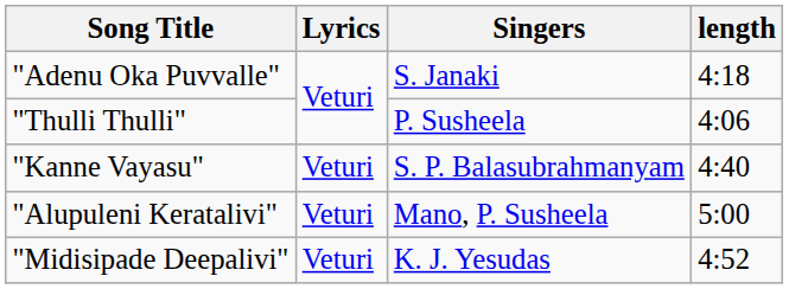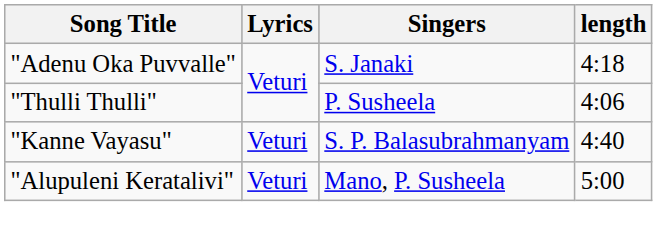 <table class="wikitable">
 <tr>
 <th>Song Title</th>
 <th>Lyrics</th>
 <th>Singers</th>
 <th>length</th>
 </tr>
 <tr>
 <td>"Adenu Oka Puvvalle"</td>
 <td rowspan="2"><a href='#'>Veturi</a></td>
 <td><a href='#'>S. Janaki</a></td>
 <td>4:18</td>
 </tr>
 <tr>
 <td>"Thulli Thulli"</td>
 <td><a href='#'>P. Susheela</a></td>
 <td>4:06</td>
 </tr>
 <tr>
 <td>"Kanne Vayasu"</td>
 <td><a href='#'>Veturi</a></td>
 <td><a href='#'>S. P. Balasubrahmanyam</a></td>
 <td>4:40</td>
 </tr>
 <tr>
 <td>"Alupuleni Keratalivi"</td>
 <td><a href='#'>Veturi</a></td>
 <td><a href='#'>Mano</a>, <a href='#'>P. Susheela</a></td>
 <td>5:00</td>
 </tr>
-<tr>
-<td>"Midisipade Deepalivi"</td>
-<td><a href='#'>Veturi</a></td>
-<td><a href='#'>K. J. Yesudas</a></td>
-<td>4:52</td>
-</tr>
 </table>
